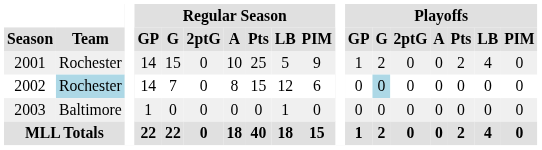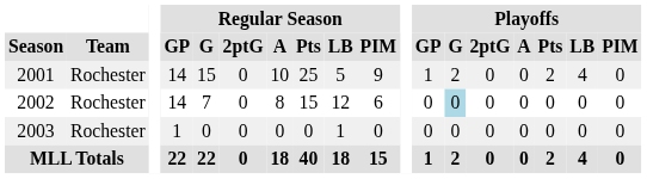 <table BORDER="0" CELLPADDING="3" CELLSPACING="0">
 <tr ALIGN="center" bgcolor="#e0e0e0">
 <th colspan="2" bgcolor="#ffffff"> </th>
 <th rowspan="99" bgcolor="#ffffff"> </th>
 <th colspan="7">Regular Season</th>
 <th rowspan="99" bgcolor="#ffffff"> </th>
 <th colspan="7">Playoffs</th>
 </tr>
 <tr ALIGN="center" bgcolor="#e0e0e0">
 <th>Season</th>
 <th>Team</th>
 <th>GP</th>
 <th>G</th>
 <th>2ptG</th>
 <th>A</th>
 <th>Pts</th>
 <th>LB</th>
 <th>PIM</th>
 <th>GP</th>
 <th>G</th>
 <th>2ptG</th>
 <th>A</th>
 <th>Pts</th>
 <th>LB</th>
 <th>PIM</th>
 </tr>
 <tr ALIGN="center" bgcolor="#f0f0f0">
 <td>2001</td>
 <td>Rochester</td>
 <td>14</td>
 <td>15</td>
 <td>0</td>
 <td>10</td>
 <td>25</td>
 <td>5</td>
 <td>9</td>
 <td>1</td>
 <td>2</td>
 <td>0</td>
 <td>0</td>
 <td>2</td>
 <td>4</td>
 <td>0</td>
 </tr>
 <tr ALIGN="center">
 <td>2002</td>
-<td style="background: lightblue;">Rochester</td>
+<td>Rochester</td>
 <td>14</td>
 <td>7</td>
 <td>0</td>
 <td>8</td>
 <td>15</td>
 <td>12</td>
 <td>6</td>
 <td>0</td>
 <td style="background: lightblue;">0</td>
 <td>0</td>
 <td>0</td>
 <td>0</td>
 <td>0</td>
 <td>0</td>
 </tr>
 <tr ALIGN="center" bgcolor="#f0f0f0">
 <td>2003</td>
-<td>Baltimore</td>
+<td>Rochester</td>
 <td>1</td>
 <td>0</td>
 <td>0</td>
 <td>0</td>
 <td>0</td>
 <td>1</td>
 <td>0</td>
 <td>0</td>
 <td>0</td>
 <td>0</td>
 <td>0</td>
 <td>0</td>
 <td>0</td>
 <td>0</td>
 </tr>
 <tr ALIGN="center" bgcolor="#e0e0e0">
 <th colspan="2">MLL Totals</th>
 <th>22</th>
 <th>22</th>
 <th>0</th>
 <th>18</th>
 <th>40</th>
 <th>18</th>
 <th>15</th>
 <th>1</th>
 <th>2</th>
 <th>0</th>
 <th>0</th>
 <th>2</th>
 <th>4</th>
 <th>0</th>
 </tr>
 </table>
